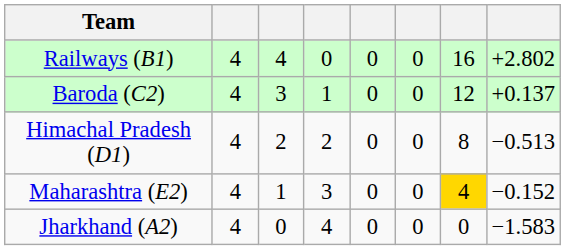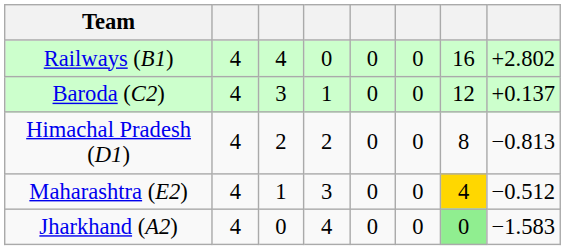 <table class="wikitable" style="text-align:center">
 <tr>
 <th style="width:140px;">Team</th>
 <th style="width:25px;"></th>
 <th style="width:25px;"></th>
 <th style="width:25px;"></th>
 <th style="width:25px;"></th>
 <th style="width:25px;"></th>
 <th style="width:25px;"></th>
 <th style="width:40px;"></th>
 </tr>
 <tr style="background:#cfc;">
 <td><a href='#'>Railways</a> (<em>B1</em>)</td>
 <td>4</td>
 <td>4</td>
 <td>0</td>
 <td>0</td>
 <td>0</td>
 <td>16</td>
 <td>+2.802</td>
 </tr>
 <tr style="background:#cfc;">
 <td><a href='#'>Baroda</a> (<em>C2</em>)</td>
 <td>4</td>
 <td>3</td>
 <td>1</td>
 <td>0</td>
 <td>0</td>
 <td>12</td>
 <td>+0.137</td>
 </tr>
 <tr>
 <td><a href='#'>Himachal Pradesh</a> (<em>D1</em>)</td>
 <td>4</td>
 <td>2</td>
 <td>2</td>
 <td>0</td>
 <td>0</td>
 <td>8</td>
-<td>−0.513</td>
+<td>−0.813</td>
 </tr>
 <tr>
 <td><a href='#'>Maharashtra</a> (<em>E2</em>)</td>
 <td>4</td>
 <td>1</td>
 <td>3</td>
 <td>0</td>
 <td>0</td>
 <td style="background: gold;">4</td>
-<td>−0.152</td>
+<td>−0.512</td>
 </tr>
 <tr>
 <td><a href='#'>Jharkhand</a> (<em>A2</em>)</td>
 <td>4</td>
 <td>0</td>
 <td>4</td>
 <td>0</td>
 <td>0</td>
-<td>0</td>
+<td style="background: lightgreen;">0</td>
 <td>−1.583</td>
 </tr>
 </table>
